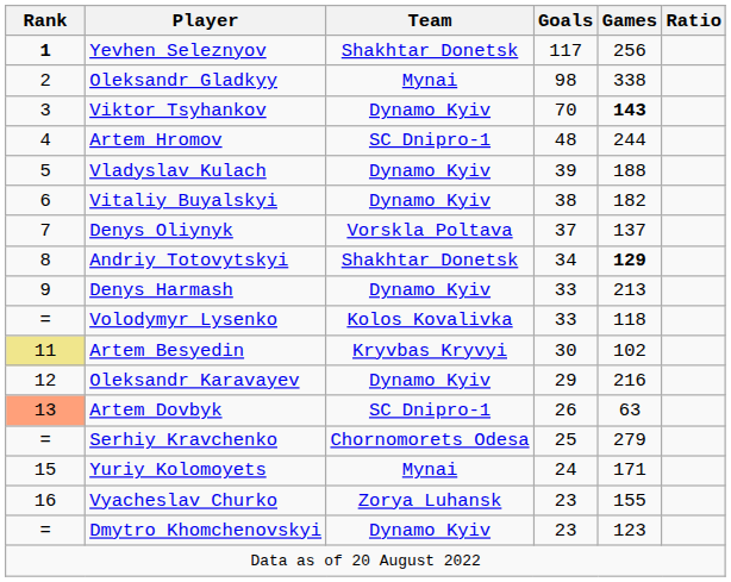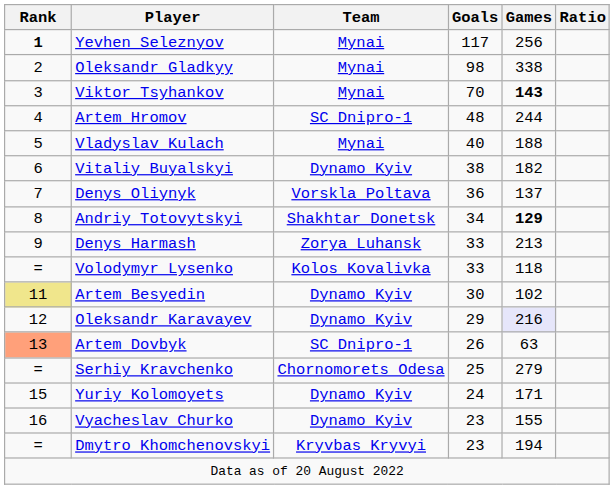 <table class="wikitable sortable" style="font-size:100%; text-align:center;">
 <tr>
 <th width=50px><strong>Rank</strong></th>
 <th align="center"><strong>Player</strong></th>
 <th align="center"><strong>Team</strong></th>
 <th align="center"><strong>Goals</strong></th>
 <th align="center"><strong>Games</strong></th>
 <th align="center"><strong>Ratio</strong></th>
 </tr>
 <tr>
 <td><strong>1</strong></td>
 <td style="text-align:left;"> <a href='#'>Yevhen Seleznyov</a></td>
-<td align="center"><a href='#'>Shakhtar Donetsk</a></td>
+<td align="center"><a href='#'>Mynai</a></td>
 <td align="center">117</td>
 <td align="center">256</td>
 <td align="center"></td>
 </tr>
 <tr>
 <td>2</td>
 <td align="left"> <a href='#'>Oleksandr Gladkyy</a></td>
 <td align="center"><a href='#'>Mynai</a></td>
 <td align="center">98</td>
 <td align="center">338</td>
 <td align="center"></td>
 </tr>
 <tr>
 <td>3</td>
 <td align="left"> <a href='#'>Viktor Tsyhankov</a></td>
-<td align="center"><a href='#'>Dynamo Kyiv</a></td>
+<td align="center"><a href='#'>Mynai</a></td>
 <td align="center">70</td>
 <td align="center"><strong>143</strong></td>
 <td align="center"></td>
 </tr>
 <tr>
 <td>4</td>
 <td align="left"> <a href='#'>Artem Hromov</a></td>
 <td align="center"><a href='#'>SC Dnipro-1</a></td>
 <td align="center">48</td>
 <td align="center">244</td>
 <td align="center"></td>
 </tr>
 <tr>
 <td>5</td>
 <td align="left"> <a href='#'>Vladyslav Kulach</a></td>
-<td align="center"><a href='#'>Dynamo Kyiv</a></td>
-<td align="center">39</td>
+<td align="center"><a href='#'>Mynai</a></td>
+<td align="center">40</td>
 <td align="center">188</td>
 <td align="center"></td>
 </tr>
 <tr>
 <td>6</td>
 <td align="left"> <a href='#'>Vitaliy Buyalskyi</a></td>
 <td align="center"><a href='#'>Dynamo Kyiv</a></td>
 <td align="center">38</td>
 <td align="center">182</td>
 <td align="center"></td>
 </tr>
 <tr>
 <td>7</td>
 <td align="left"> <a href='#'>Denys Oliynyk</a></td>
 <td align="center"><a href='#'>Vorskla Poltava</a></td>
-<td align="center">37</td>
+<td align="center">36</td>
 <td align="center">137</td>
 <td align="center"></td>
 </tr>
 <tr>
 <td>8</td>
 <td align="left"> <a href='#'>Andriy Totovytskyi</a></td>
 <td align="center"><a href='#'>Shakhtar Donetsk</a></td>
 <td align="center">34</td>
 <td align="center"><strong>129</strong></td>
 <td align="center"></td>
 </tr>
 <tr>
 <td>9</td>
 <td align="left"> <a href='#'>Denys Harmash</a></td>
-<td align="center"><a href='#'>Dynamo Kyiv</a></td>
+<td align="center"><a href='#'>Zorya Luhansk</a></td>
 <td align="center">33</td>
 <td align="center">213</td>
 <td align="center"></td>
 </tr>
 <tr>
 <td>=</td>
 <td align="left"> <a href='#'>Volodymyr Lysenko</a></td>
 <td align="center"><a href='#'>Kolos Kovalivka</a></td>
 <td align="center">33</td>
 <td align="center">118</td>
 <td align="center"></td>
 </tr>
 <tr>
 <td style="background: khaki;">11</td>
 <td align="left"> <a href='#'>Artem Besyedin</a></td>
-<td align="center"><a href='#'>Kryvbas Kryvyi</a></td>
+<td align="center"><a href='#'>Dynamo Kyiv</a></td>
 <td align="center">30</td>
 <td align="center">102</td>
 <td align="center"></td>
 </tr>
 <tr>
 <td>12</td>
 <td align="left"> <a href='#'>Oleksandr Karavayev</a></td>
 <td align="center"><a href='#'>Dynamo Kyiv</a></td>
 <td align="center">29</td>
-<td align="center">216</td>
+<td align="center" style="background: lavender;">216</td>
 <td align="center"></td>
 </tr>
 <tr>
 <td style="background: lightsalmon;">13</td>
 <td align="left"> <a href='#'>Artem Dovbyk</a></td>
 <td align="center"><a href='#'>SC Dnipro-1</a></td>
 <td align="center">26</td>
 <td align="center">63</td>
 <td align="center"></td>
 </tr>
 <tr>
 <td>=</td>
 <td align="left"> <a href='#'>Serhiy Kravchenko</a></td>
 <td align="center"><a href='#'>Chornomorets Odesa</a></td>
 <td align="center">25</td>
 <td align="center">279</td>
 <td align="center"></td>
 </tr>
 <tr>
 <td>15</td>
 <td align="left"> <a href='#'>Yuriy Kolomoyets</a></td>
-<td align="center"><a href='#'>Mynai</a></td>
+<td align="center"><a href='#'>Dynamo Kyiv</a></td>
 <td align="center">24</td>
 <td align="center">171</td>
 <td align="center"></td>
 </tr>
 <tr>
 <td>16</td>
 <td align="left"> <a href='#'>Vyacheslav Churko</a></td>
-<td align="center"><a href='#'>Zorya Luhansk</a></td>
+<td align="center"><a href='#'>Dynamo Kyiv</a></td>
 <td align="center">23</td>
 <td align="center">155</td>
 <td align="center"></td>
 </tr>
 <tr>
 <td>=</td>
 <td align="left"> <a href='#'>Dmytro Khomchenovskyi</a></td>
-<td align="center"><a href='#'>Dynamo Kyiv</a></td>
+<td align="center"><a href='#'>Kryvbas Kryvyi</a></td>
 <td align="center">23</td>
-<td align="center">123</td>
+<td align="center">194</td>
 <td align="center"></td>
 </tr>
 <tr>
 <td colspan="6"><small>Data as of 20 August 2022</small></td>
 </tr>
 </table>
